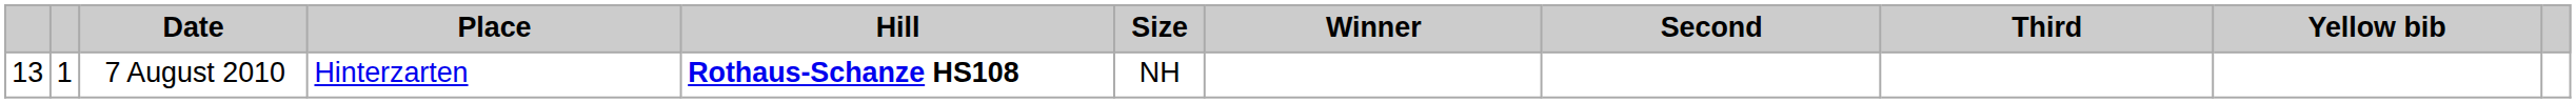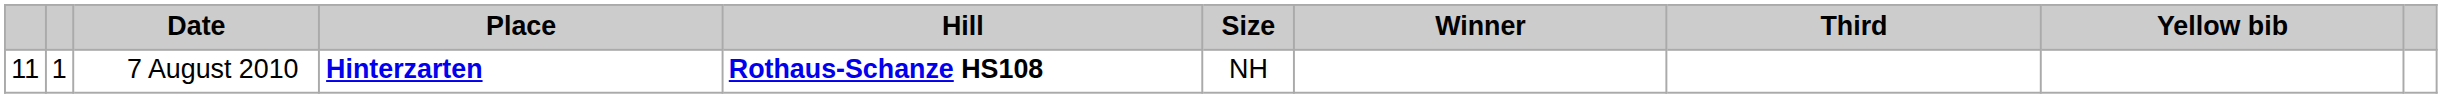 <table class="wikitable plainrowheaders" style="background:#fff; font-size:86%; line-height:16px; border:grey solid 1px; border-collapse:collapse;">
 <tr style="background:#ccc; text-align:center;">
 <th scope="col" style="background:#ccc; width=20 px;"></th>
 <th scope="col" style="background:#ccc; width=30 px;"></th>
 <th scope="col" style="background:#ccc; width:120px;">Date</th>
 <th scope="col" style="background:#ccc; width:200px;">Place</th>
 <th scope="col" style="background:#ccc; width:240px;">Hill</th>
 <th scope="col" style="background:#ccc; width:40px;">Size</th>
 <th scope="col" style="background:#ccc; width:185px;">Winner</th>
-<th scope="col" style="background:#ccc; width:185px;">Second</th>
 <th scope="col" style="background:#ccc; width:185px;">Third</th>
 <th scope="col" style="background:#ccc; width:180px;">Yellow bib</th>
 <th scope="col" style="background:#ccc; width:10px;"></th>
 </tr>
 <tr>
-<td align=center>13</td>
+<td align=center>11</td>
 <td align=center>1</td>
 <td align=right>7 August 2010  </td>
-<td> <a href='#'>Hinterzarten</a></td>
+<td><strong> <a href='#'>Hinterzarten</a></strong></td>
 <td><strong><a href='#'>Rothaus-Schanze</a> HS108</strong></td>
 <td align=center>NH</td>
 <td></td>
 <td></td>
 <td></td>
 <td></td>
-<td></td>
 </tr>
 </table>
